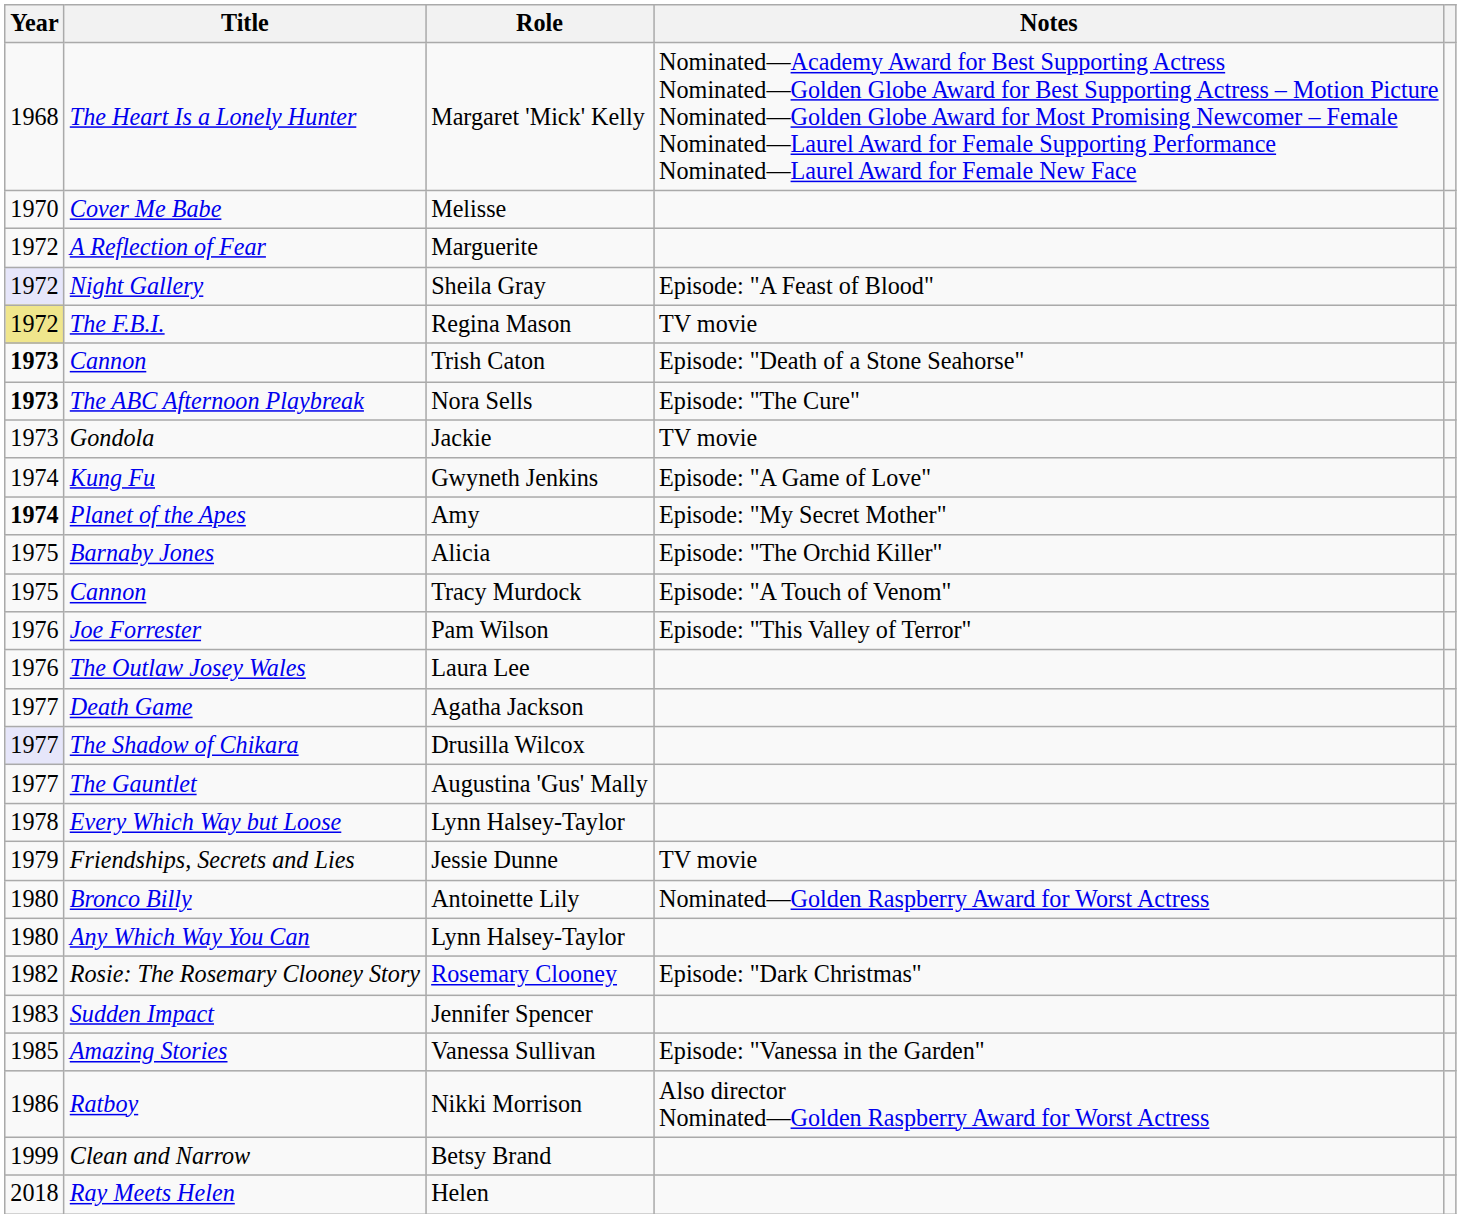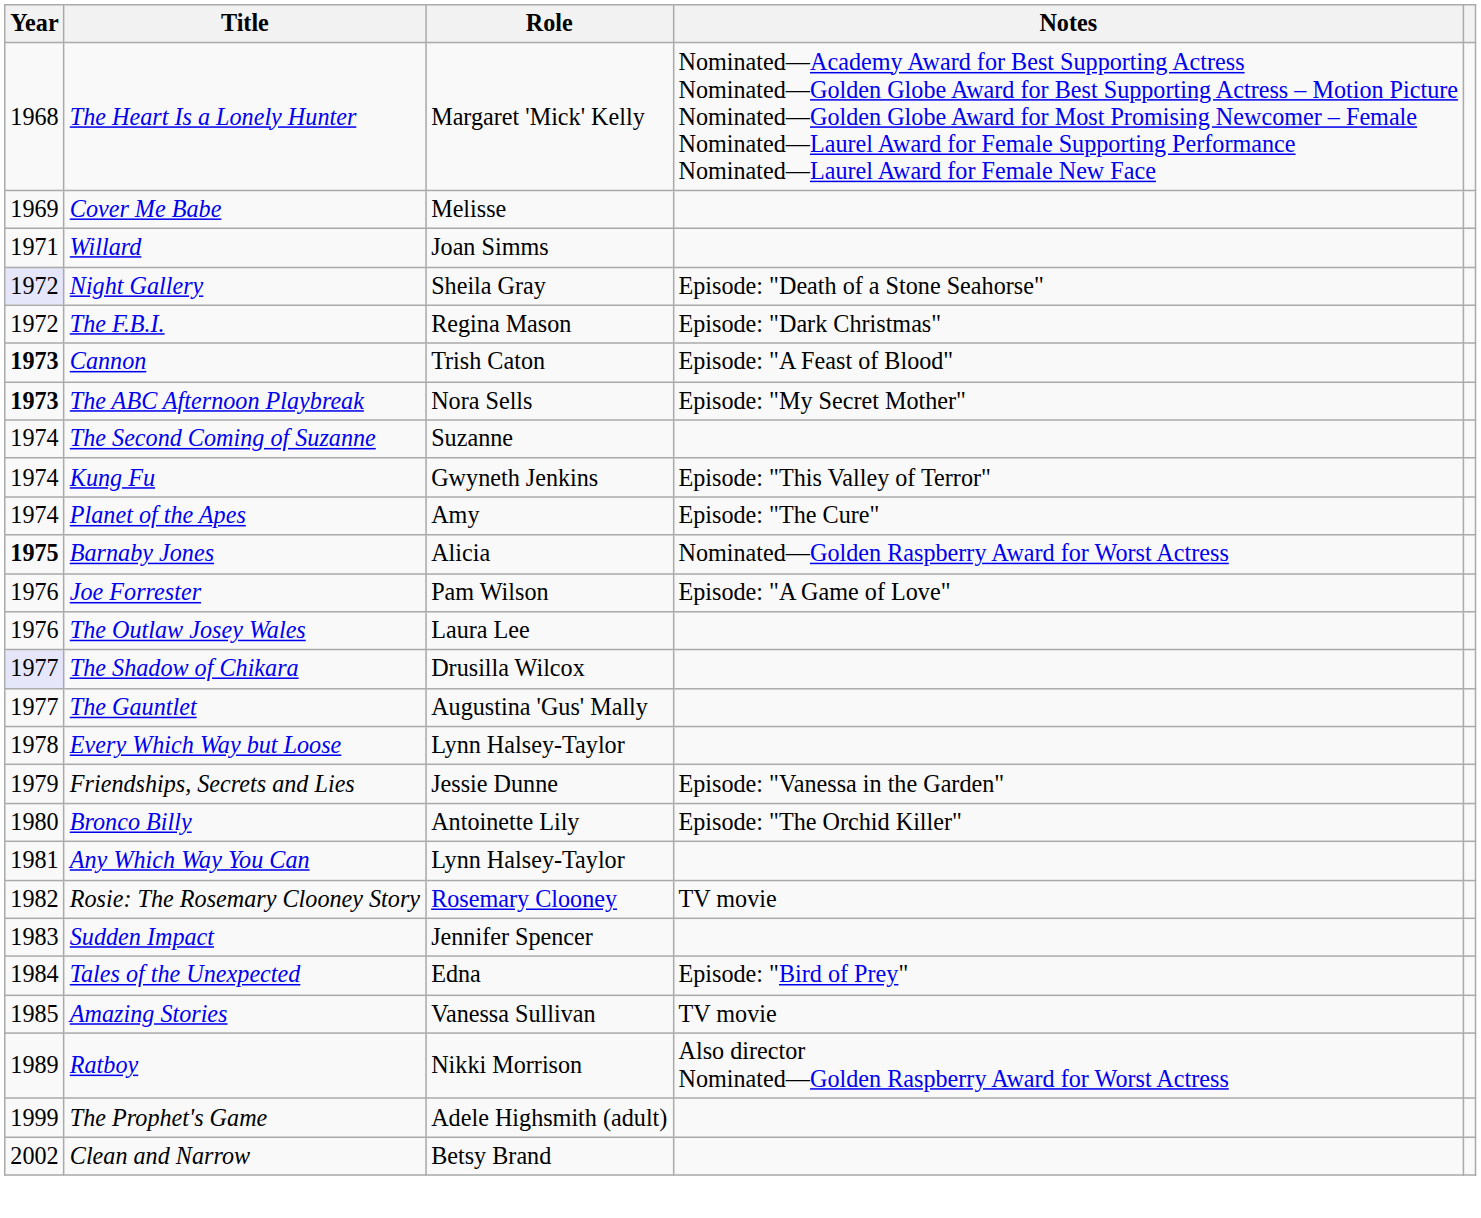 <table class="wikitable sortable">
 <tr>
 <th>Year</th>
 <th>Title</th>
 <th>Role</th>
 <th>Notes</th>
 <th class="unsortable"></th>
 </tr>
 <tr>
 <td>1968</td>
 <td><em><a href='#'>The Heart Is a Lonely Hunter</a></em></td>
 <td>Margaret 'Mick' Kelly</td>
 <td>Nominated—<a href='#'>Academy Award for Best Supporting Actress</a><br>Nominated—<a href='#'>Golden Globe Award for Best Supporting Actress – Motion Picture</a><br>Nominated—<a href='#'>Golden Globe Award for Most Promising Newcomer – Female</a><br>Nominated—<a href='#'>Laurel Award for Female Supporting Performance</a><br>Nominated—<a href='#'>Laurel Award for Female New Face</a></td>
 <td></td>
 </tr>
 <tr>
-<td>1970</td>
+<td>1969</td>
 <td><em><a href='#'>Cover Me Babe</a></em></td>
 <td>Melisse</td>
 <td></td>
 <td></td>
 </tr>
 <tr>
-<td>1972</td>
-<td><em><a href='#'>A Reflection of Fear</a></em></td>
-<td>Marguerite</td>
+<td>1971</td>
+<td><em><a href='#'>Willard</a></em></td>
+<td>Joan Simms</td>
 <td></td>
 <td></td>
 </tr>
 <tr>
 <td style="background: lavender;">1972</td>
 <td><em><a href='#'>Night Gallery</a></em></td>
 <td>Sheila Gray</td>
-<td>Episode: "A Feast of Blood"</td>
+<td>Episode: "Death of a Stone Seahorse"</td>
 <td></td>
 </tr>
 <tr>
-<td style="background: khaki;">1972</td>
+<td>1972</td>
 <td><em><a href='#'>The F.B.I.</a></em></td>
 <td>Regina Mason</td>
-<td>TV movie</td>
+<td>Episode: "Dark Christmas"</td>
 <td></td>
 </tr>
 <tr>
 <td><strong>1973</strong></td>
 <td><em><a href='#'>Cannon</a></em></td>
 <td>Trish Caton</td>
-<td>Episode: "Death of a Stone Seahorse"</td>
+<td>Episode: "A Feast of Blood"</td>
 <td></td>
 </tr>
 <tr>
 <td><strong>1973</strong></td>
 <td><em><a href='#'>The ABC Afternoon Playbreak</a></em></td>
 <td>Nora Sells</td>
-<td>Episode: "The Cure"</td>
+<td>Episode: "My Secret Mother"</td>
 <td></td>
 </tr>
 <tr>
-<td>1973</td>
-<td><em>Gondola</em></td>
-<td>Jackie</td>
-<td>TV movie</td>
+<td>1974</td>
+<td><em><a href='#'>The Second Coming of Suzanne</a></em></td>
+<td>Suzanne</td>
+<td></td>
 <td></td>
 </tr>
 <tr>
 <td>1974</td>
 <td><em><a href='#'>Kung Fu</a></em></td>
 <td>Gwyneth Jenkins</td>
-<td>Episode: "A Game of Love"</td>
+<td>Episode: "This Valley of Terror"</td>
 <td></td>
 </tr>
 <tr>
-<td><strong>1974</strong></td>
+<td>1974</td>
 <td><em><a href='#'>Planet of the Apes</a></em></td>
 <td>Amy</td>
-<td>Episode: "My Secret Mother"</td>
+<td>Episode: "The Cure"</td>
 <td></td>
 </tr>
 <tr>
-<td>1975</td>
+<td><strong>1975</strong></td>
 <td><em><a href='#'>Barnaby Jones</a></em></td>
 <td>Alicia</td>
-<td>Episode: "The Orchid Killer"</td>
-<td></td>
-</tr>
-<tr>
-<td>1975</td>
-<td><em><a href='#'>Cannon</a></em></td>
-<td>Tracy Murdock</td>
-<td>Episode: "A Touch of Venom"</td>
+<td>Nominated—<a href='#'>Golden Raspberry Award for Worst Actress</a></td>
 <td></td>
 </tr>
 <tr>
 <td>1976</td>
 <td><em><a href='#'>Joe Forrester</a></em></td>
 <td>Pam Wilson</td>
-<td>Episode: "This Valley of Terror"</td>
+<td>Episode: "A Game of Love"</td>
 <td></td>
 </tr>
 <tr>
 <td>1976</td>
 <td><em><a href='#'>The Outlaw Josey Wales</a></em></td>
 <td>Laura Lee</td>
-<td></td>
-<td></td>
-</tr>
-<tr>
-<td>1977</td>
-<td><em><a href='#'>Death Game</a></em></td>
-<td>Agatha Jackson</td>
 <td></td>
 <td></td>
 </tr>
 <tr>
 <td style="background: lavender;">1977</td>
 <td><em><a href='#'>The Shadow of Chikara</a></em></td>
 <td>Drusilla Wilcox</td>
 <td></td>
 <td></td>
 </tr>
 <tr>
 <td>1977</td>
 <td><em><a href='#'>The Gauntlet</a></em></td>
 <td>Augustina 'Gus' Mally</td>
 <td></td>
 <td></td>
 </tr>
 <tr>
 <td>1978</td>
 <td><em><a href='#'>Every Which Way but Loose</a></em></td>
 <td>Lynn Halsey-Taylor</td>
 <td></td>
 <td></td>
 </tr>
 <tr>
 <td>1979</td>
 <td><em>Friendships, Secrets and Lies</em></td>
 <td>Jessie Dunne</td>
-<td>TV movie</td>
+<td>Episode: "Vanessa in the Garden"</td>
 <td></td>
 </tr>
 <tr>
 <td>1980</td>
 <td><em><a href='#'>Bronco Billy</a></em></td>
 <td>Antoinette Lily</td>
-<td>Nominated—<a href='#'>Golden Raspberry Award for Worst Actress</a></td>
+<td>Episode: "The Orchid Killer"</td>
 <td></td>
 </tr>
 <tr>
-<td>1980</td>
+<td>1981</td>
 <td><em><a href='#'>Any Which Way You Can</a></em></td>
 <td>Lynn Halsey-Taylor</td>
 <td></td>
 <td></td>
 </tr>
 <tr>
 <td>1982</td>
 <td><em>Rosie: The Rosemary Clooney Story</em></td>
 <td><a href='#'>Rosemary Clooney</a></td>
-<td>Episode: "Dark Christmas"</td>
+<td>TV movie</td>
 <td></td>
 </tr>
 <tr>
 <td>1983</td>
 <td><em><a href='#'>Sudden Impact</a></em></td>
 <td>Jennifer Spencer</td>
 <td></td>
 <td></td>
 </tr>
 <tr>
+<td>1984</td>
+<td><em><a href='#'>Tales of the Unexpected</a></em></td>
+<td>Edna</td>
+<td>Episode: "<a href='#'>Bird of Prey</a>"</td>
+<td></td>
+</tr>
+<tr>
 <td>1985</td>
 <td><em><a href='#'>Amazing Stories</a></em></td>
 <td>Vanessa Sullivan</td>
-<td>Episode: "Vanessa in the Garden"</td>
+<td>TV movie</td>
 <td></td>
 </tr>
 <tr>
-<td>1986</td>
+<td>1989</td>
 <td><em><a href='#'>Ratboy</a></em></td>
 <td>Nikki Morrison</td>
 <td>Also director<br>Nominated—<a href='#'>Golden Raspberry Award for Worst Actress</a></td>
 <td></td>
 </tr>
 <tr>
 <td>1999</td>
+<td><em>The Prophet's Game</em></td>
+<td>Adele Highsmith (adult)</td>
+<td></td>
+<td></td>
+</tr>
+<tr>
+<td>2002</td>
 <td><em>Clean and Narrow</em></td>
 <td>Betsy Brand</td>
 <td></td>
 <td></td>
 </tr>
-<tr>
-<td>2018</td>
-<td><em><a href='#'>Ray Meets Helen</a></em></td>
-<td>Helen</td>
-<td></td>
-<td></td>
-</tr>
 </table>
